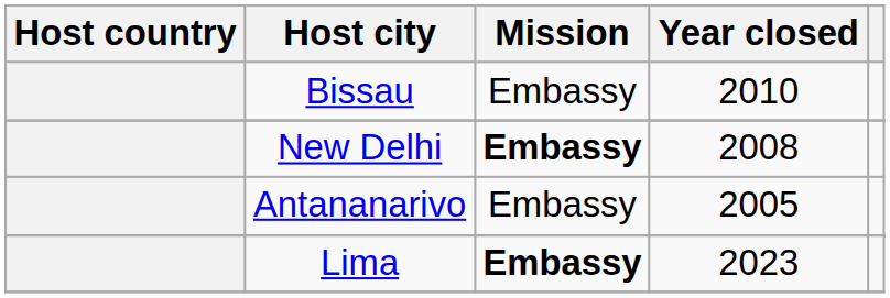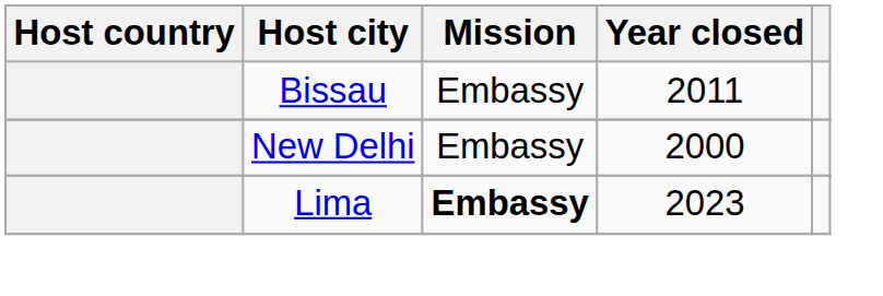 <table class="wikitable plainrowheaders" style="text-align:center;">
 <tr>
 <th scope="col">Host country</th>
 <th scope="col">Host city</th>
 <th scope="col">Mission</th>
 <th scope="col">Year closed</th>
 <th scope="col"></th>
 </tr>
 <tr>
 <th scope="row"></th>
 <td><a href='#'>Bissau</a></td>
 <td>Embassy</td>
-<td>2010</td>
+<td>2011</td>
 <td></td>
 </tr>
 <tr>
 </tr>
 <tr>
 <th scope="row"></th>
 <td><a href='#'>New Delhi</a></td>
-<td><strong>Embassy</strong></td>
-<td>2008</td>
-<td></td>
-</tr>
-<tr>
-<th scope="row"></th>
-<td><a href='#'>Antananarivo</a></td>
 <td>Embassy</td>
-<td>2005</td>
+<td>2000</td>
 <td></td>
 </tr>
 <tr>
 </tr>
 <tr>
 <th scope="row"></th>
 <td><a href='#'>Lima</a></td>
 <td><strong>Embassy</strong></td>
 <td>2023</td>
 <td></td>
 </tr>
 <tr>
 </tr>
 </table>
